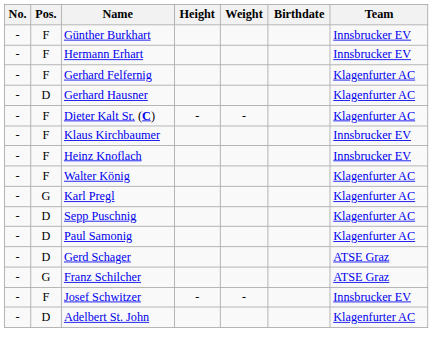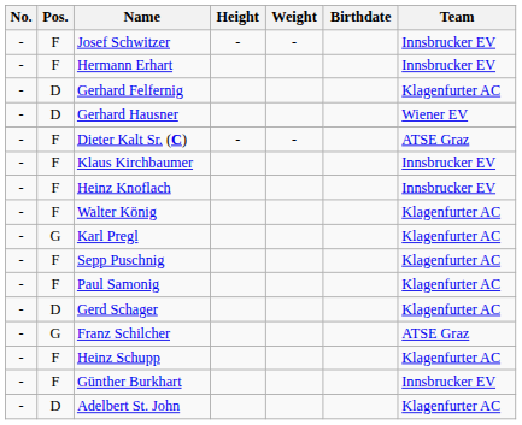 <table class="wikitable sortable" width="80%" style="font-size: 90%; text-align: center;">
 <tr>
 <th>No.</th>
 <th>Pos.</th>
 <th>Name</th>
 <th>Height</th>
 <th>Weight</th>
 <th>Birthdate</th>
 <th>Team</th>
 </tr>
 <tr>
 <td>-</td>
 <td>F</td>
-<td style="text-align:left;"><a href='#'>Günther Burkhart</a></td>
-<td></td>
-<td></td>
+<td style="text-align:left;"><a href='#'>Josef Schwitzer</a></td>
+<td>-</td>
+<td>-</td>
 <td style="text-align:right;"></td>
 <td style="text-align:left;"> <a href='#'>Innsbrucker EV</a></td>
 </tr>
 <tr>
 <td>-</td>
 <td>F</td>
 <td style="text-align:left;"><a href='#'>Hermann Erhart</a></td>
 <td></td>
 <td></td>
 <td style="text-align:right;"></td>
 <td style="text-align:left;"> <a href='#'>Innsbrucker EV</a></td>
 </tr>
 <tr>
 <td>-</td>
-<td>F</td>
+<td>D</td>
 <td style="text-align:left;"><a href='#'>Gerhard Felfernig</a></td>
 <td></td>
 <td></td>
 <td style="text-align:right;"></td>
 <td style="text-align:left;"> <a href='#'>Klagenfurter AC</a></td>
 </tr>
 <tr>
 <td>-</td>
 <td>D</td>
 <td style="text-align:left;"><a href='#'>Gerhard Hausner</a></td>
 <td></td>
 <td></td>
 <td style="text-align:right;"></td>
-<td style="text-align:left;"> <a href='#'>Klagenfurter AC</a></td>
+<td style="text-align:left;"> <a href='#'>Wiener EV</a></td>
 </tr>
 <tr>
 <td>-</td>
 <td>F</td>
 <td style="text-align:left;"><a href='#'>Dieter Kalt Sr.</a> (<strong><a href='#'>C</a></strong>)</td>
 <td>-</td>
 <td>-</td>
 <td style="text-align:right;"></td>
-<td style="text-align:left;"> <a href='#'>Klagenfurter AC</a></td>
+<td style="text-align:left;"> <a href='#'>ATSE Graz</a></td>
 </tr>
 <tr>
 <td>-</td>
 <td>F</td>
 <td style="text-align:left;"><a href='#'>Klaus Kirchbaumer</a></td>
 <td></td>
 <td></td>
 <td style="text-align:right;"></td>
 <td style="text-align:left;"> <a href='#'>Innsbrucker EV</a></td>
 </tr>
 <tr>
 <td>-</td>
 <td>F</td>
 <td style="text-align:left;"><a href='#'>Heinz Knoflach</a></td>
 <td></td>
 <td></td>
 <td style="text-align:right;"></td>
 <td style="text-align:left;"> <a href='#'>Innsbrucker EV</a></td>
 </tr>
 <tr>
 <td>-</td>
 <td>F</td>
 <td style="text-align:left;"><a href='#'>Walter König</a></td>
 <td></td>
 <td></td>
 <td style="text-align:right;"></td>
 <td style="text-align:left;"> <a href='#'>Klagenfurter AC</a></td>
 </tr>
 <tr>
 <td>-</td>
 <td>G</td>
 <td style="text-align:left;"><a href='#'>Karl Pregl</a></td>
 <td></td>
 <td></td>
 <td style="text-align:right;"></td>
 <td style="text-align:left;"> <a href='#'>Klagenfurter AC</a></td>
 </tr>
 <tr>
 <td>-</td>
-<td>D</td>
+<td>F</td>
 <td style="text-align:left;"><a href='#'>Sepp Puschnig</a></td>
 <td></td>
 <td></td>
 <td style="text-align:right;"></td>
 <td style="text-align:left;"> <a href='#'>Klagenfurter AC</a></td>
 </tr>
 <tr>
 <td>-</td>
-<td>D</td>
+<td>F</td>
 <td style="text-align:left;"><a href='#'>Paul Samonig</a></td>
 <td></td>
 <td></td>
 <td style="text-align:right;"></td>
 <td style="text-align:left;"> <a href='#'>Klagenfurter AC</a></td>
 </tr>
 <tr>
 <td>-</td>
 <td>D</td>
 <td style="text-align:left;"><a href='#'>Gerd Schager</a></td>
 <td></td>
 <td></td>
 <td style="text-align:right;"></td>
-<td style="text-align:left;"> <a href='#'>ATSE Graz</a></td>
+<td style="text-align:left;"> <a href='#'>Klagenfurter AC</a></td>
 </tr>
 <tr>
 <td>-</td>
 <td>G</td>
 <td style="text-align:left;"><a href='#'>Franz Schilcher</a></td>
 <td></td>
 <td></td>
 <td style="text-align:right;"></td>
 <td style="text-align:left;"> <a href='#'>ATSE Graz</a></td>
 </tr>
 <tr>
 <td>-</td>
 <td>F</td>
-<td style="text-align:left;"><a href='#'>Josef Schwitzer</a></td>
+<td style="text-align:left;"><a href='#'>Heinz Schupp</a></td>
+<td></td>
+<td></td>
+<td style="text-align:right;"></td>
+<td style="text-align:left;"> <a href='#'>Klagenfurter AC</a></td>
+</tr>
+<tr>
 <td>-</td>
-<td>-</td>
+<td>F</td>
+<td style="text-align:left;"><a href='#'>Günther Burkhart</a></td>
+<td></td>
+<td></td>
 <td style="text-align:right;"></td>
 <td style="text-align:left;"> <a href='#'>Innsbrucker EV</a></td>
 </tr>
 <tr>
 <td>-</td>
 <td>D</td>
 <td style="text-align:left;"><a href='#'>Adelbert St. John</a></td>
 <td></td>
 <td></td>
 <td style="text-align:right;"></td>
 <td style="text-align:left;"> <a href='#'>Klagenfurter AC</a></td>
 </tr>
 </table>
